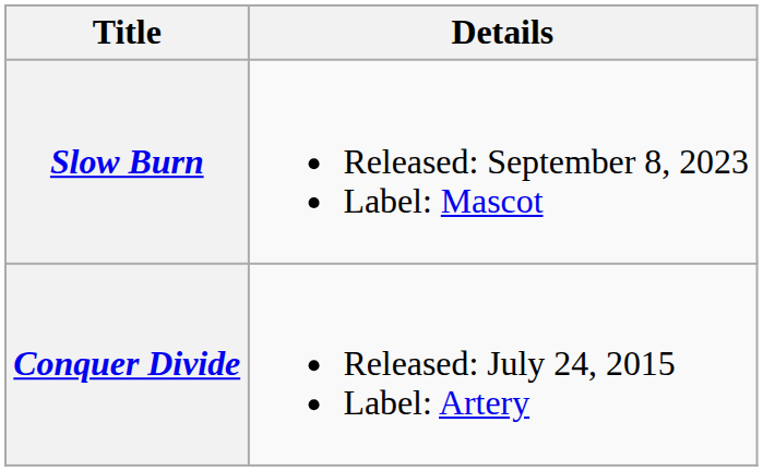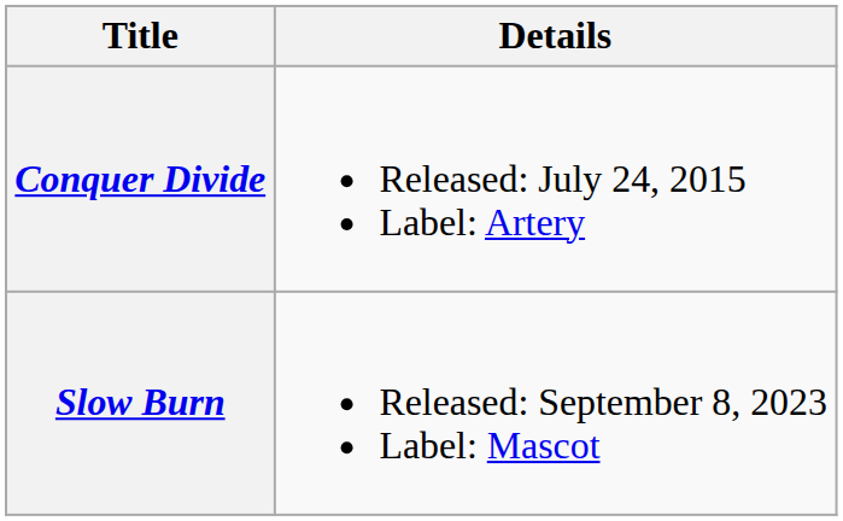 <table class="wikitable plainrowheaders">
 <tr>
 <th scope="col">Title</th>
 <th scope="col">Details</th>
 </tr>
 <tr>
+<th scope="row"><em><a href='#'>Conquer Divide</a></em></th>
+<td><br><ul><li>Released: July 24, 2015</li><li>Label: <a href='#'>Artery</a></li></ul></td>
+</tr>
+<tr>
 <th scope="row"><em><a href='#'>Slow Burn</a></em></th>
 <td><br><ul><li>Released: September 8, 2023</li><li>Label: <a href='#'>Mascot</a></li></ul></td>
 </tr>
-<tr>
-<th scope="row"><em><a href='#'>Conquer Divide</a></em></th>
-<td><br><ul><li>Released: July 24, 2015</li><li>Label: <a href='#'>Artery</a></li></ul></td>
-</tr>
 </table>
